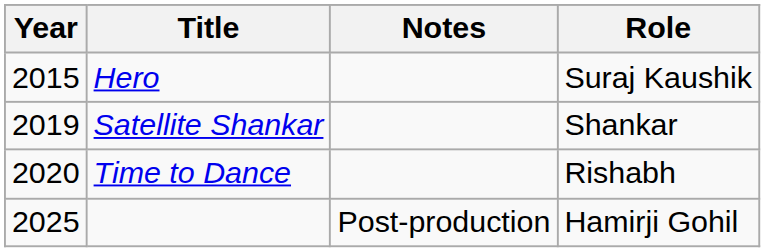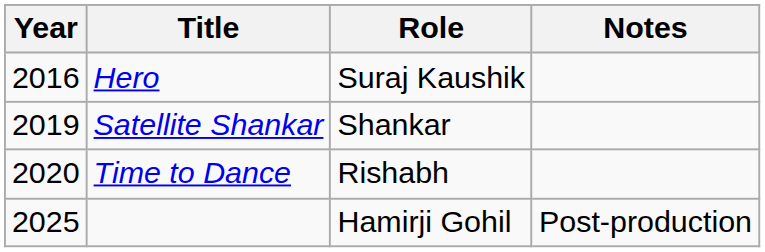 <table class="wikitable sortable">
 <tr style="background:#ccc; text-align:center;">
 <th>Year</th>
 <th>Title</th>
+<th>Role</th>
 <th>Notes</th>
-<th>Role</th>
 </tr>
 <tr>
-<td>2015</td>
+<td>2016</td>
 <td><em><a href='#'>Hero</a></em></td>
+<td>Suraj Kaushik</td>
 <td></td>
-<td>Suraj Kaushik</td>
 </tr>
 <tr>
 <td>2019</td>
 <td><em><a href='#'>Satellite Shankar</a></em></td>
+<td>Shankar</td>
 <td></td>
-<td>Shankar</td>
 </tr>
 <tr>
 <td>2020</td>
 <td><em><a href='#'>Time to Dance</a></em></td>
+<td>Rishabh</td>
 <td></td>
-<td>Rishabh</td>
 </tr>
 <tr>
 <td>2025</td>
 <td></td>
+<td>Hamirji Gohil</td>
 <td>Post-production</td>
-<td>Hamirji Gohil</td>
 </tr>
 </table>
